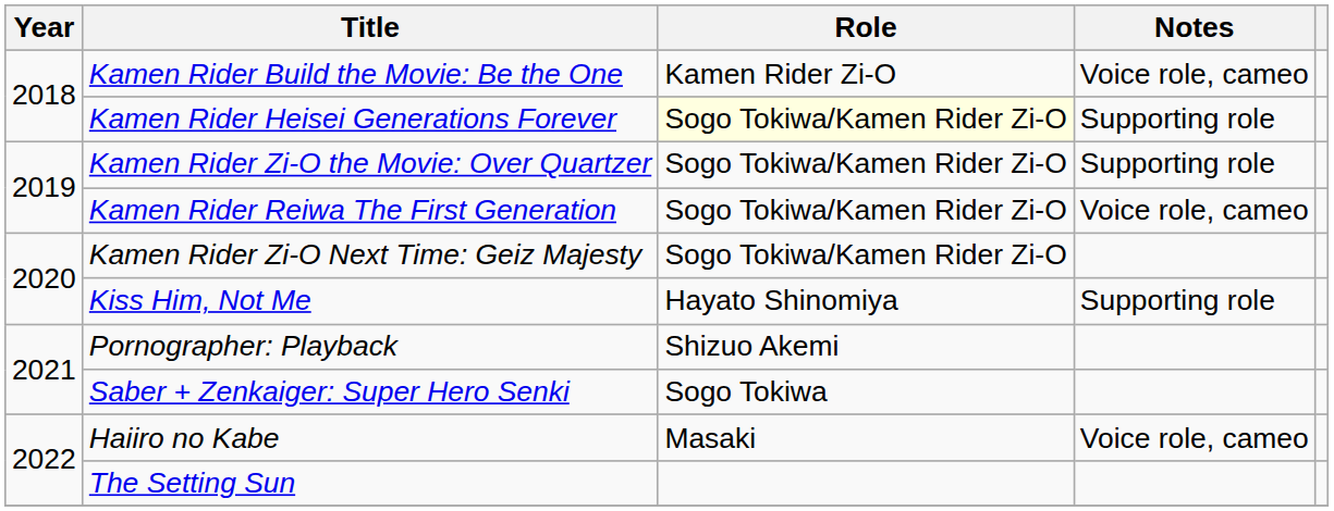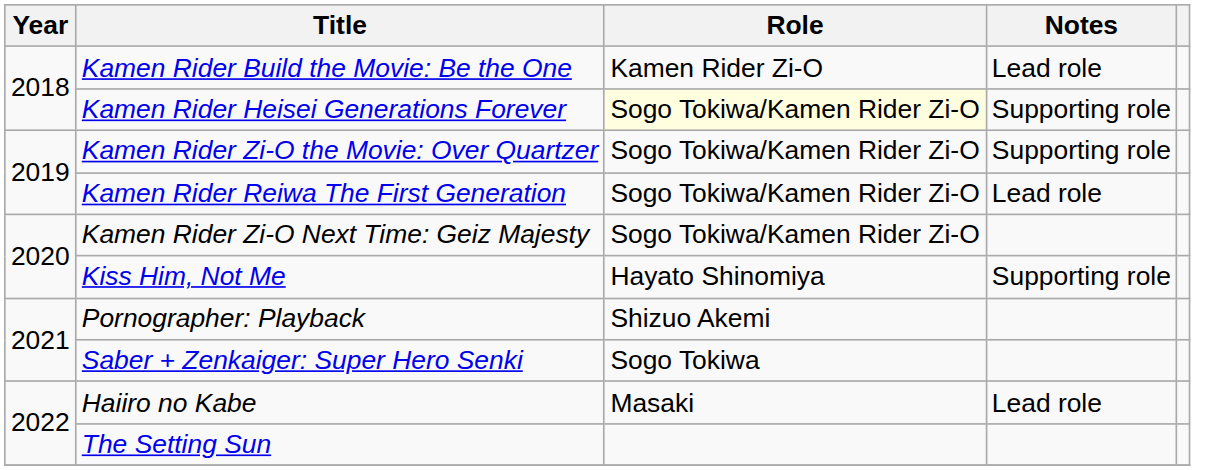 <table class="wikitable sortable">
 <tr>
 <th>Year</th>
 <th>Title</th>
 <th>Role</th>
 <th>Notes</th>
 <th class="unsortable"></th>
 </tr>
 <tr>
 <td rowspan="2">2018</td>
 <td><em><a href='#'>Kamen Rider Build the Movie: Be the One</a></em></td>
 <td>Kamen Rider Zi-O</td>
-<td>Voice role, cameo</td>
+<td>Lead role</td>
 <td></td>
 </tr>
 <tr>
 <td><em><a href='#'>Kamen Rider Heisei Generations Forever</a></em></td>
 <td style="background: lightyellow;">Sogo Tokiwa/Kamen Rider Zi-O</td>
 <td>Supporting role</td>
 <td></td>
 </tr>
 <tr>
 <td rowspan="2">2019</td>
 <td><em><a href='#'>Kamen Rider Zi-O the Movie: Over Quartzer</a></em></td>
 <td>Sogo Tokiwa/Kamen Rider Zi-O</td>
 <td>Supporting role</td>
 <td></td>
 </tr>
 <tr>
 <td><em><a href='#'>Kamen Rider Reiwa The First Generation</a></em></td>
 <td>Sogo Tokiwa/Kamen Rider Zi-O</td>
-<td>Voice role, cameo</td>
+<td>Lead role</td>
 <td></td>
 </tr>
 <tr>
 <td rowspan="2">2020</td>
 <td><em>Kamen Rider Zi-O Next Time: Geiz Majesty</em></td>
 <td>Sogo Tokiwa/Kamen Rider Zi-O</td>
 <td></td>
 <td></td>
 </tr>
 <tr>
 <td><em><a href='#'>Kiss Him, Not Me</a></em></td>
 <td>Hayato Shinomiya</td>
 <td>Supporting role</td>
 <td></td>
 </tr>
 <tr>
 <td rowspan="2">2021</td>
 <td><em>Pornographer: Playback</em></td>
 <td>Shizuo Akemi</td>
 <td></td>
 <td></td>
 </tr>
 <tr>
 <td><em><a href='#'>Saber + Zenkaiger: Super Hero Senki</a></em></td>
 <td>Sogo Tokiwa</td>
 <td></td>
 <td></td>
 </tr>
 <tr>
 <td rowspan="2">2022</td>
 <td><em>Haiiro no Kabe</em></td>
 <td>Masaki</td>
-<td>Voice role, cameo</td>
+<td>Lead role</td>
 <td></td>
 </tr>
 <tr>
 <td><em><a href='#'>The Setting Sun</a></em></td>
 <td></td>
 <td></td>
 <td></td>
 </tr>
 <tr>
 </tr>
 </table>
